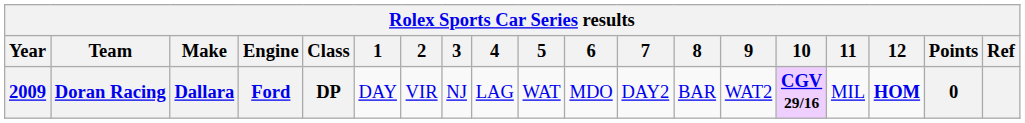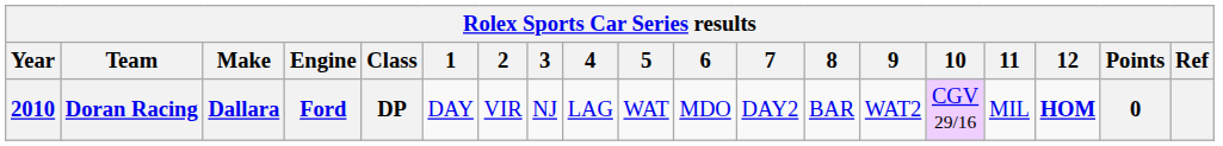 <table class="wikitable" style="text-align:center; font-size:90%">
 <tr>
 <th colspan=45><a href='#'>Rolex Sports Car Series</a> results</th>
 </tr>
 <tr>
 <th>Year</th>
 <th>Team</th>
 <th>Make</th>
 <th>Engine</th>
 <th>Class</th>
 <th>1</th>
 <th>2</th>
 <th>3</th>
 <th>4</th>
 <th>5</th>
 <th>6</th>
 <th>7</th>
 <th>8</th>
 <th>9</th>
 <th>10</th>
 <th>11</th>
 <th>12</th>
 <th>Points</th>
 <th>Ref</th>
 </tr>
 <tr>
-<th><a href='#'>2009</a></th>
+<th><a href='#'>2010</a></th>
 <th><a href='#'>Doran Racing</a></th>
 <th><a href='#'>Dallara</a></th>
 <th><a href='#'>Ford</a></th>
 <th>DP</th>
 <td><a href='#'>DAY</a></td>
 <td><a href='#'>VIR</a></td>
 <td><a href='#'>NJ</a></td>
 <td><a href='#'>LAG</a></td>
 <td><a href='#'>WAT</a></td>
 <td><a href='#'>MDO</a></td>
 <td><a href='#'>DAY2</a></td>
 <td><a href='#'>BAR</a></td>
 <td><a href='#'>WAT2</a></td>
-<td style="background:#EFCFFF;"><strong><a href='#'>CGV</a><br><small>29/16</small></strong></td>
+<td style="background:#EFCFFF;"><a href='#'>CGV</a><br><small>29/16</small></td>
 <td><a href='#'>MIL</a></td>
 <td><strong><a href='#'>HOM</a></strong></td>
 <th>0</th>
 <th></th>
 </tr>
 </table>
